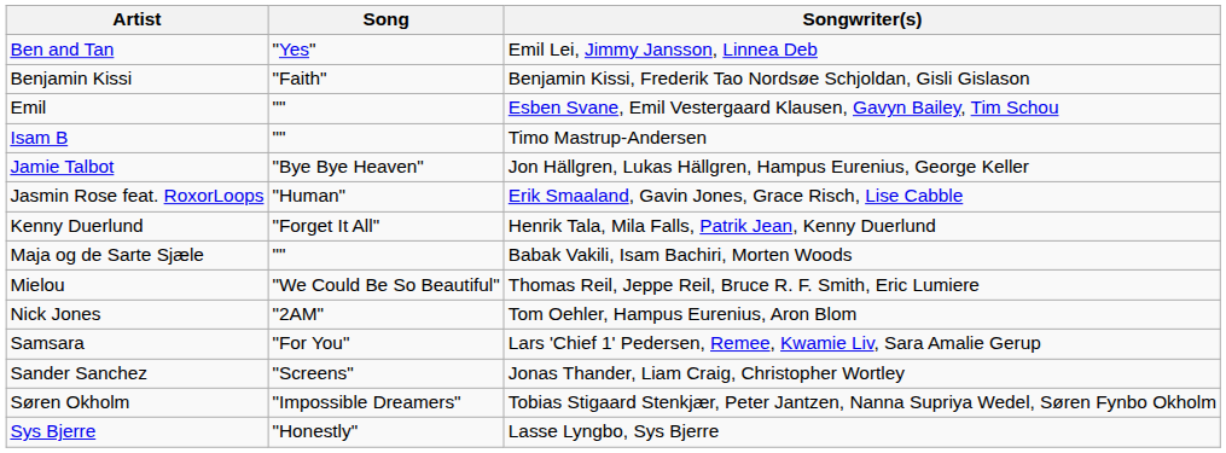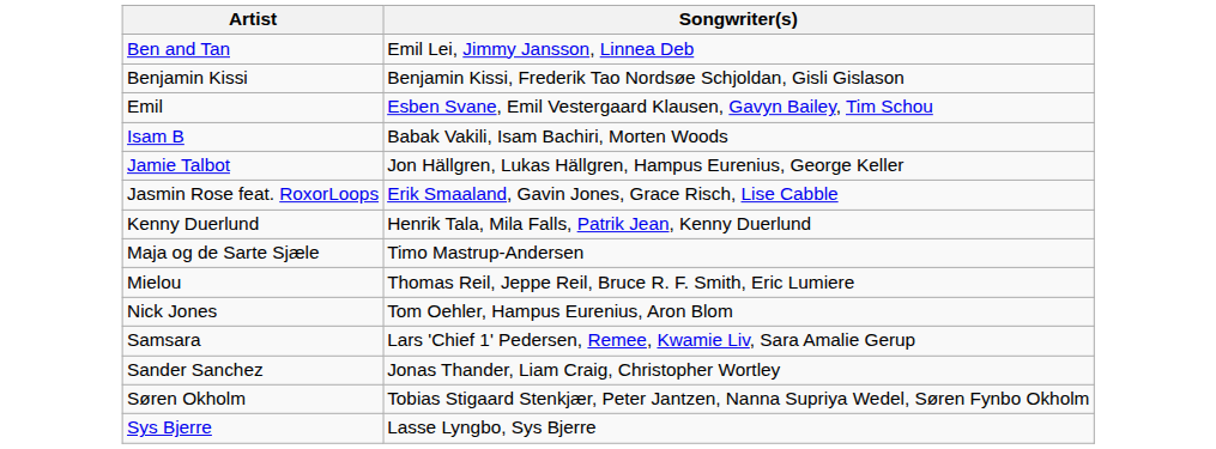 <table class="sortable wikitable" style="margin: 1em auto 1em auto">
 <tr>
 <th>Artist</th>
-<th>Song</th>
 <th>Songwriter(s)</th>
 </tr>
 <tr>
 <td><a href='#'>Ben and Tan</a></td>
-<td>"<a href='#'>Yes</a>"</td>
 <td>Emil Lei, <a href='#'>Jimmy Jansson</a>, <a href='#'>Linnea Deb</a></td>
 </tr>
 <tr>
 <td>Benjamin Kissi</td>
-<td>"Faith"</td>
 <td>Benjamin Kissi, Frederik Tao Nordsøe Schjoldan, Gisli Gislason</td>
 </tr>
 <tr>
 <td>Emil</td>
-<td>""</td>
 <td><a href='#'>Esben Svane</a>, Emil Vestergaard Klausen, <a href='#'>Gavyn Bailey</a>, <a href='#'>Tim Schou</a></td>
 </tr>
 <tr>
 <td><a href='#'>Isam B</a></td>
-<td>""</td>
-<td>Timo Mastrup-Andersen</td>
+<td>Babak Vakili, Isam Bachiri, Morten Woods</td>
 </tr>
 <tr>
 <td><a href='#'>Jamie Talbot</a></td>
-<td>"Bye Bye Heaven"</td>
 <td>Jon Hällgren, Lukas Hällgren, Hampus Eurenius, George Keller</td>
 </tr>
 <tr>
 <td>Jasmin Rose feat. <a href='#'>RoxorLoops</a></td>
-<td>"Human"</td>
 <td><a href='#'>Erik Smaaland</a>, Gavin Jones, Grace Risch, <a href='#'>Lise Cabble</a></td>
 </tr>
 <tr>
 <td>Kenny Duerlund</td>
-<td>"Forget It All"</td>
 <td>Henrik Tala, Mila Falls, <a href='#'>Patrik Jean</a>, Kenny Duerlund</td>
 </tr>
 <tr>
 <td>Maja og de Sarte Sjæle</td>
-<td>""</td>
-<td>Babak Vakili, Isam Bachiri, Morten Woods</td>
+<td>Timo Mastrup-Andersen</td>
 </tr>
 <tr>
 <td>Mielou</td>
-<td>"We Could Be So Beautiful"</td>
 <td>Thomas Reil, Jeppe Reil, Bruce R. F. Smith, Eric Lumiere</td>
 </tr>
 <tr>
 <td>Nick Jones</td>
-<td>"2AM"</td>
 <td>Tom Oehler, Hampus Eurenius, Aron Blom</td>
 </tr>
 <tr>
 <td>Samsara</td>
-<td>"For You"</td>
 <td>Lars 'Chief 1' Pedersen, <a href='#'>Remee</a>, <a href='#'>Kwamie Liv</a>, Sara Amalie Gerup</td>
 </tr>
 <tr>
 <td>Sander Sanchez</td>
-<td>"Screens"</td>
 <td>Jonas Thander, Liam Craig, Christopher Wortley</td>
 </tr>
 <tr>
 <td>Søren Okholm</td>
-<td>"Impossible Dreamers"</td>
 <td>Tobias Stigaard Stenkjær, Peter Jantzen, Nanna Supriya Wedel, Søren Fynbo Okholm</td>
 </tr>
 <tr>
 <td><a href='#'>Sys Bjerre</a></td>
-<td>"Honestly"</td>
 <td>Lasse Lyngbo, Sys Bjerre</td>
 </tr>
 </table>
